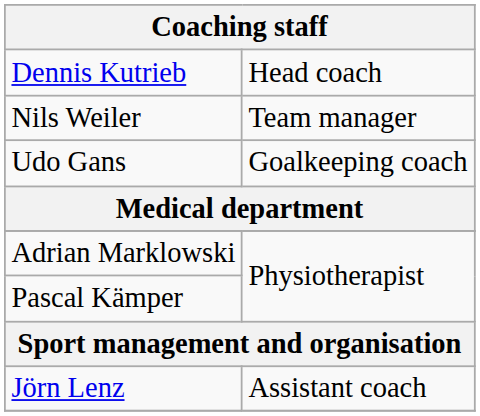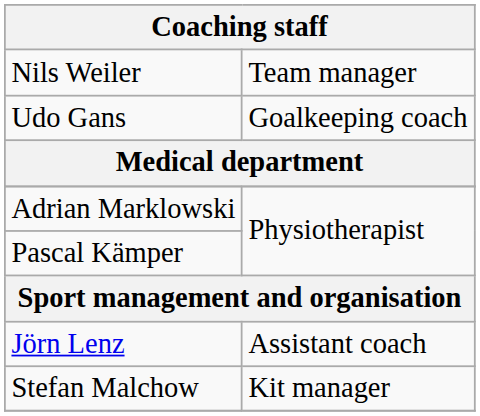 <table class="wikitable">
 <tr>
 <th colspan="2">Coaching staff</th>
-</tr>
-<tr>
-<td> <a href='#'>Dennis Kutrieb</a></td>
-<td>Head coach</td>
 </tr>
 <tr>
 <td> Nils Weiler</td>
 <td>Team manager</td>
 </tr>
 <tr>
 <td> Udo Gans</td>
 <td>Goalkeeping coach</td>
 </tr>
 <tr>
 <th colspan="2">Medical department</th>
 </tr>
 <tr>
 </tr>
 <tr>
 <td> Adrian Marklowski</td>
 <td rowspan="2">Physiotherapist</td>
 </tr>
 <tr>
 <td> Pascal Kämper</td>
 </tr>
 <tr>
 <th colspan="2">Sport management and organisation</th>
 </tr>
 <tr>
 <td> <a href='#'>Jörn Lenz</a></td>
 <td>Assistant coach</td>
 </tr>
 <tr>
+<td> Stefan Malchow</td>
+<td>Kit manager</td>
+</tr>
+<tr>
 </tr>
 </table>
